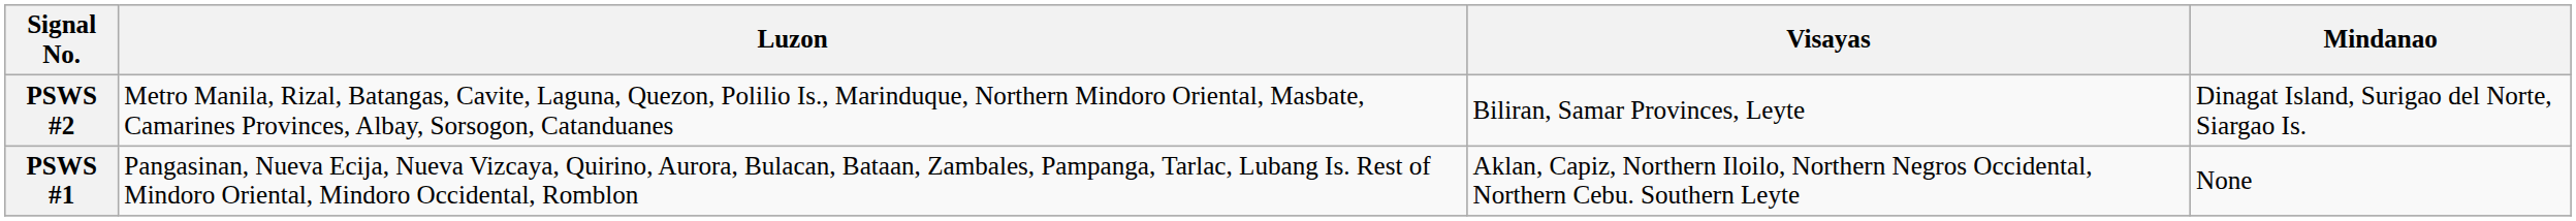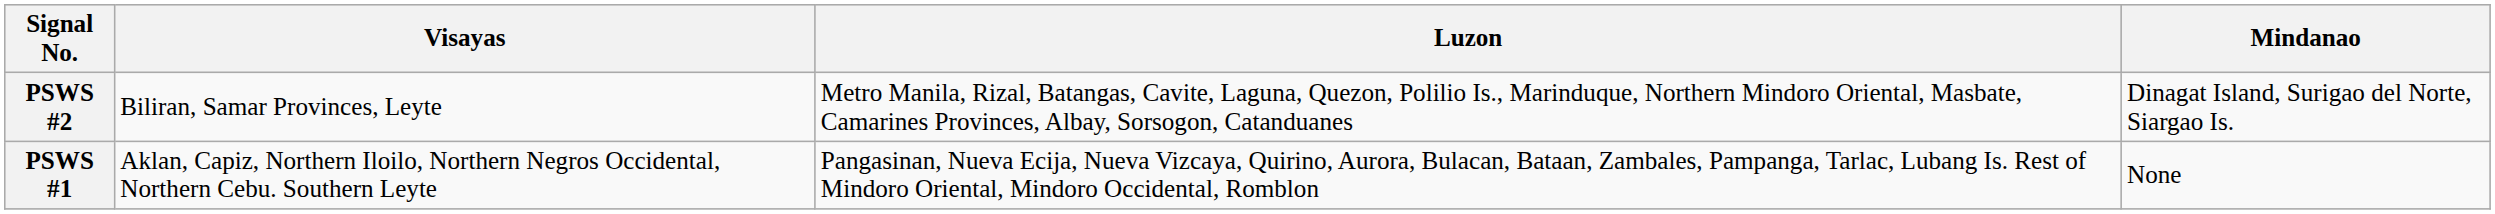 <table class="wikitable" style="margin:1em auto 1em auto;">
 <tr>
 <th>Signal No.</th>
+<th>Visayas</th>
 <th>Luzon</th>
-<th>Visayas</th>
 <th>Mindanao</th>
 </tr>
 <tr>
 <th scope=row>PSWS #2</th>
+<td>Biliran, Samar Provinces, Leyte</td>
 <td>Metro Manila, Rizal, Batangas, Cavite, Laguna, Quezon, Polilio Is., Marinduque, Northern Mindoro Oriental, Masbate, Camarines Provinces, Albay, Sorsogon, Catanduanes</td>
-<td>Biliran, Samar Provinces, Leyte</td>
 <td>Dinagat Island, Surigao del Norte, Siargao Is.</td>
 </tr>
 <tr>
 <th scope=row>PSWS #1</th>
+<td>Aklan, Capiz, Northern Iloilo, Northern Negros Occidental, Northern Cebu. Southern Leyte</td>
 <td>Pangasinan, Nueva Ecija, Nueva Vizcaya, Quirino, Aurora, Bulacan, Bataan, Zambales, Pampanga, Tarlac, Lubang Is. Rest of Mindoro Oriental, Mindoro Occidental, Romblon</td>
-<td>Aklan, Capiz, Northern Iloilo, Northern Negros Occidental, Northern Cebu. Southern Leyte</td>
 <td>None</td>
 </tr>
 </table>
